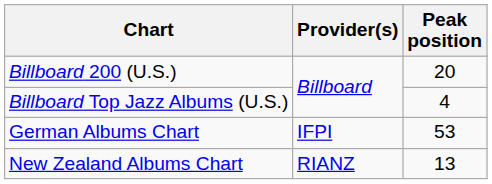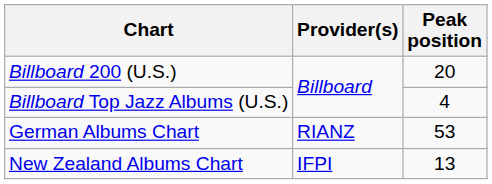 <table class="wikitable">
 <tr>
 <th>Chart</th>
 <th>Provider(s)</th>
 <th>Peak<br>position</th>
 </tr>
 <tr>
 <td><a href='#'><em>Billboard</em> 200</a> (U.S.)</td>
 <td style="text-align:left;" rowspan="2"><em><a href='#'>Billboard</a></em></td>
 <td style="text-align:center;">20</td>
 </tr>
 <tr>
 <td><a href='#'><em>Billboard</em> Top Jazz Albums</a> (U.S.)</td>
 <td style="text-align:center;">4</td>
 </tr>
 <tr>
 <td><a href='#'>German Albums Chart</a></td>
-<td><a href='#'>IFPI</a></td>
+<td><a href='#'>RIANZ</a></td>
 <td style="text-align:center;">53</td>
 </tr>
 <tr>
 <td><a href='#'>New Zealand Albums Chart</a></td>
-<td><a href='#'>RIANZ</a></td>
+<td><a href='#'>IFPI</a></td>
 <td style="text-align:center;">13</td>
 </tr>
 </table>
